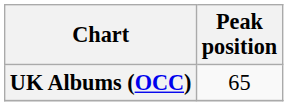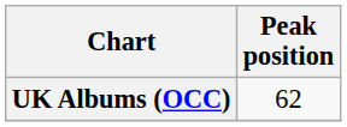 <table class="wikitable plainrowheaders sortable" style="text-align:center;" border="1">
 <tr>
 <th scope="col">Chart</th>
 <th scope="col">Peak<br>position</th>
 </tr>
 <tr>
 <th scope="row">UK Albums (<a href='#'>OCC</a>)</th>
-<td>65</td>
+<td>62</td>
 </tr>
 <tr>
 </tr>
 </table>
